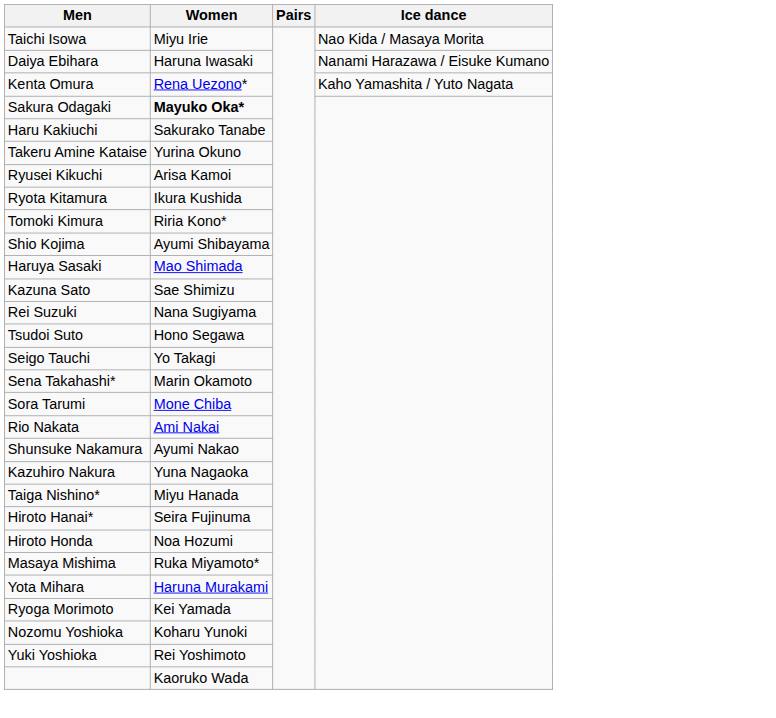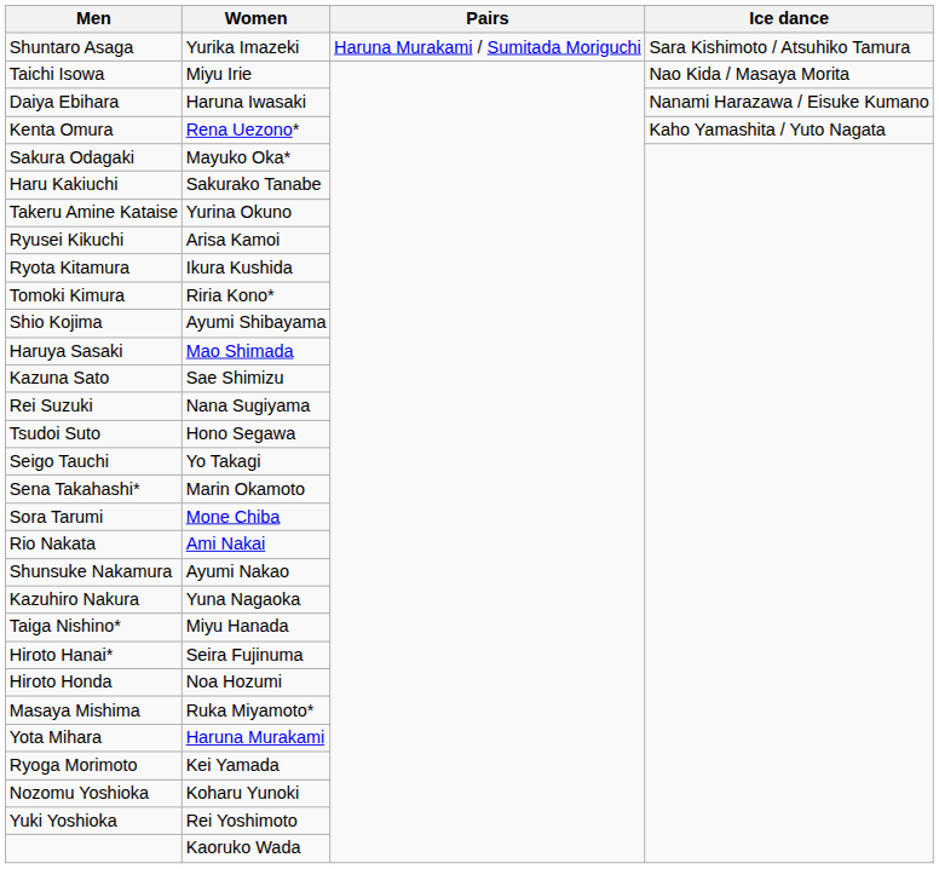 <table class="wikitable">
 <tr>
 <th>Men</th>
 <th>Women</th>
 <th>Pairs</th>
 <th>Ice dance</th>
+</tr>
+<tr>
+<td>Shuntaro Asaga</td>
+<td>Yurika Imazeki</td>
+<td><a href='#'>Haruna Murakami</a> / <a href='#'>Sumitada Moriguchi</a></td>
+<td>Sara Kishimoto / Atsuhiko Tamura</td>
 </tr>
 <tr>
 <td>Taichi Isowa</td>
 <td>Miyu Irie</td>
 <td rowspan=29></td>
 <td>Nao Kida / Masaya Morita</td>
 </tr>
 <tr>
 <td>Daiya Ebihara</td>
 <td>Haruna Iwasaki</td>
 <td>Nanami Harazawa / Eisuke Kumano</td>
 </tr>
 <tr>
 <td>Kenta Omura</td>
 <td><a href='#'>Rena Uezono</a>*</td>
 <td>Kaho Yamashita / Yuto Nagata</td>
 </tr>
 <tr>
 <td>Sakura Odagaki</td>
-<td><strong>Mayuko Oka*</strong></td>
+<td>Mayuko Oka*</td>
 <td rowspan=26></td>
 </tr>
 <tr>
 <td>Haru Kakiuchi</td>
 <td>Sakurako Tanabe</td>
 </tr>
 <tr>
 <td>Takeru Amine Kataise</td>
 <td>Yurina Okuno</td>
 </tr>
 <tr>
 <td>Ryusei Kikuchi</td>
 <td>Arisa Kamoi</td>
 </tr>
 <tr>
 <td>Ryota Kitamura</td>
 <td>Ikura Kushida</td>
 </tr>
 <tr>
 <td>Tomoki Kimura</td>
 <td>Riria Kono*</td>
 </tr>
 <tr>
 <td>Shio Kojima</td>
 <td>Ayumi Shibayama</td>
 </tr>
 <tr>
 <td>Haruya Sasaki</td>
 <td><a href='#'>Mao Shimada</a></td>
 </tr>
 <tr>
 <td>Kazuna Sato</td>
 <td>Sae Shimizu</td>
 </tr>
 <tr>
 <td>Rei Suzuki</td>
 <td>Nana Sugiyama</td>
 </tr>
 <tr>
 <td>Tsudoi Suto</td>
 <td>Hono Segawa</td>
 </tr>
 <tr>
 <td>Seigo Tauchi</td>
 <td>Yo Takagi</td>
 </tr>
 <tr>
 <td>Sena Takahashi*</td>
 <td>Marin Okamoto</td>
 </tr>
 <tr>
 <td>Sora Tarumi</td>
 <td><a href='#'>Mone Chiba</a></td>
 </tr>
 <tr>
 <td>Rio Nakata</td>
 <td><a href='#'>Ami Nakai</a></td>
 </tr>
 <tr>
 <td>Shunsuke Nakamura</td>
 <td>Ayumi Nakao</td>
 </tr>
 <tr>
 <td>Kazuhiro Nakura</td>
 <td>Yuna Nagaoka</td>
 </tr>
 <tr>
 <td>Taiga Nishino*</td>
 <td>Miyu Hanada</td>
 </tr>
 <tr>
 <td>Hiroto Hanai*</td>
 <td>Seira Fujinuma</td>
 </tr>
 <tr>
 <td>Hiroto Honda</td>
 <td>Noa Hozumi</td>
 </tr>
 <tr>
 <td>Masaya Mishima</td>
 <td>Ruka Miyamoto*</td>
 </tr>
 <tr>
 <td>Yota Mihara</td>
 <td><a href='#'>Haruna Murakami</a></td>
 </tr>
 <tr>
 <td>Ryoga Morimoto</td>
 <td>Kei Yamada</td>
 </tr>
 <tr>
 <td>Nozomu Yoshioka</td>
 <td>Koharu Yunoki</td>
 </tr>
 <tr>
 <td>Yuki Yoshioka</td>
 <td>Rei Yoshimoto</td>
 </tr>
 <tr>
 <td></td>
 <td>Kaoruko Wada</td>
 </tr>
 </table>
